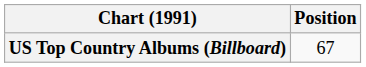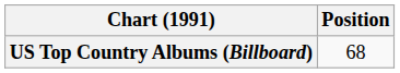 <table class="wikitable plainrowheaders" style="text-align:center">
 <tr>
 <th scope="col">Chart (1991)</th>
 <th scope="col">Position</th>
 </tr>
 <tr>
 <th scope="row">US Top Country Albums (<em>Billboard</em>)</th>
-<td>67</td>
+<td>68</td>
 </tr>
 </table>
